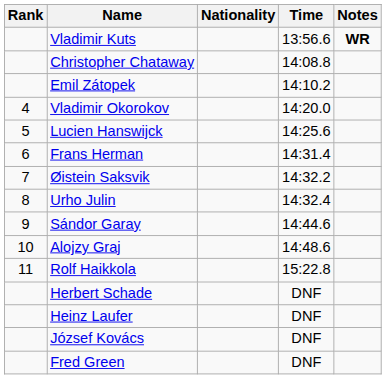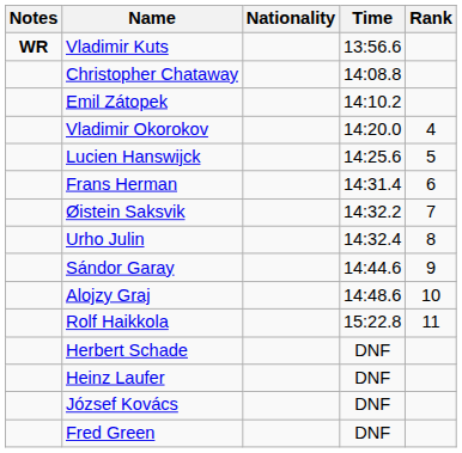 <table class="wikitable sortable" style="text-align:center">
 <tr>
-<th>Rank</th>
+<th>Notes</th>
 <th>Name</th>
 <th>Nationality</th>
 <th>Time</th>
-<th>Notes</th>
+<th>Rank</th>
 </tr>
 <tr>
-<td></td>
+<td><strong>WR</strong></td>
 <td align=left><a href='#'>Vladimir Kuts</a></td>
 <td align=left></td>
 <td>13:56.6</td>
-<td><strong>WR</strong></td>
+<td></td>
 </tr>
 <tr>
 <td></td>
 <td align=left><a href='#'>Christopher Chataway</a></td>
 <td align=left></td>
 <td>14:08.8</td>
 <td></td>
 </tr>
 <tr>
 <td></td>
 <td align=left><a href='#'>Emil Zátopek</a></td>
 <td align=left></td>
 <td>14:10.2</td>
 <td></td>
 </tr>
 <tr>
-<td>4</td>
+<td></td>
 <td align=left><a href='#'>Vladimir Okorokov</a></td>
 <td align=left></td>
 <td>14:20.0</td>
-<td></td>
+<td>4</td>
 </tr>
 <tr>
-<td>5</td>
+<td></td>
 <td align=left><a href='#'>Lucien Hanswijck</a></td>
 <td align=left></td>
 <td>14:25.6</td>
-<td></td>
+<td>5</td>
 </tr>
 <tr>
-<td>6</td>
+<td></td>
 <td align=left><a href='#'>Frans Herman</a></td>
 <td align=left></td>
 <td>14:31.4</td>
-<td></td>
+<td>6</td>
 </tr>
 <tr>
-<td>7</td>
+<td></td>
 <td align=left><a href='#'>Øistein Saksvik</a></td>
 <td align=left></td>
 <td>14:32.2</td>
-<td></td>
+<td>7</td>
 </tr>
 <tr>
-<td>8</td>
+<td></td>
 <td align=left><a href='#'>Urho Julin</a></td>
 <td align=left></td>
 <td>14:32.4</td>
-<td></td>
+<td>8</td>
 </tr>
 <tr>
-<td>9</td>
+<td></td>
 <td align=left><a href='#'>Sándor Garay</a></td>
 <td align=left></td>
 <td>14:44.6</td>
-<td></td>
+<td>9</td>
 </tr>
 <tr>
-<td>10</td>
+<td></td>
 <td align=left><a href='#'>Alojzy Graj</a></td>
 <td align=left></td>
 <td>14:48.6</td>
-<td></td>
+<td>10</td>
 </tr>
 <tr>
-<td>11</td>
+<td></td>
 <td align=left><a href='#'>Rolf Haikkola</a></td>
 <td align=left></td>
 <td>15:22.8</td>
-<td></td>
+<td>11</td>
 </tr>
 <tr>
 <td></td>
 <td align=left><a href='#'>Herbert Schade</a></td>
 <td align=left></td>
 <td>DNF</td>
 <td></td>
 </tr>
 <tr>
 <td></td>
 <td align=left><a href='#'>Heinz Laufer</a></td>
 <td align=left></td>
 <td>DNF</td>
 <td></td>
 </tr>
 <tr>
 <td></td>
 <td align=left><a href='#'>József Kovács</a></td>
 <td align=left></td>
 <td>DNF</td>
 <td></td>
 </tr>
 <tr>
 <td></td>
 <td align=left><a href='#'>Fred Green</a></td>
 <td align=left></td>
 <td>DNF</td>
 <td></td>
 </tr>
 </table>
